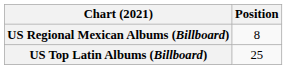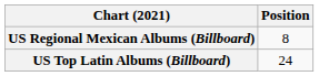 <table class="wikitable sortable plainrowheaders" style="text-align:center">
 <tr>
 <th scope="col">Chart (2021)</th>
 <th scope="col">Position</th>
 </tr>
 <tr>
 <th scope="row">US Regional Mexican Albums (<em>Billboard</em>)</th>
 <td>8</td>
 </tr>
 <tr>
 <th scope="row">US Top Latin Albums (<em>Billboard</em>)</th>
-<td>25</td>
+<td>24</td>
 </tr>
 </table>
